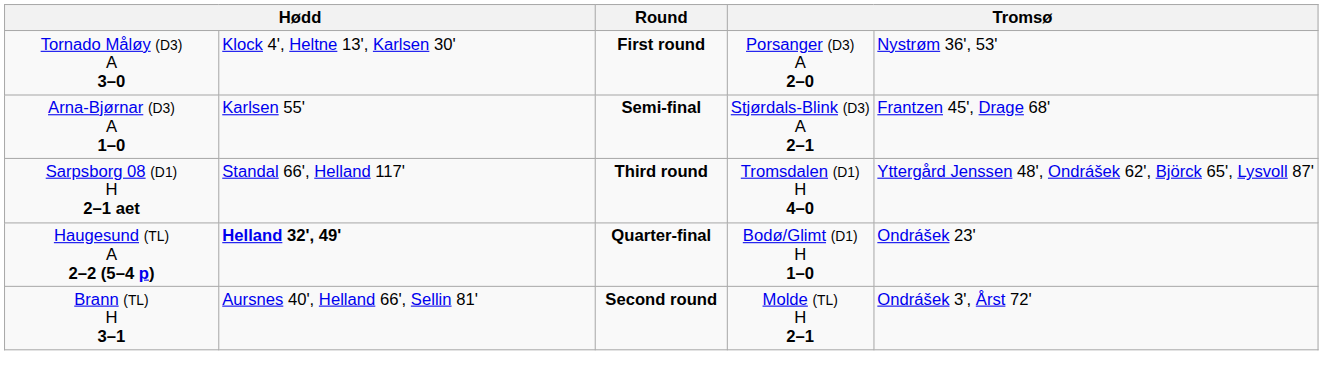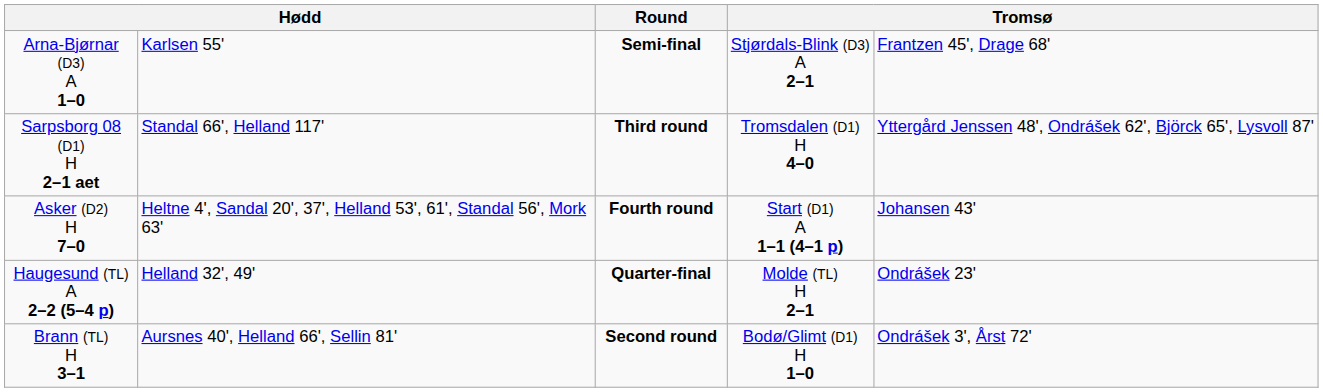 <table class=wikitable width=100% style="text-align:center">
 <tr valign=top>
 <th colspan=2 width=45%>Hødd</th>
 <th width=10%>Round</th>
 <th colspan=2 width=45%>Tromsø</th>
-</tr>
-<tr valign=top>
-<td><a href='#'>Tornado Måløy</a> <small>(D3)</small><br>A<br><strong>3–0</strong></td>
-<td align=left><a href='#'>Klock</a> 4', <a href='#'>Heltne</a> 13', <a href='#'>Karlsen</a> 30'</td>
-<td><strong>First round</strong></td>
-<td><a href='#'>Porsanger</a> <small>(D3)</small><br>A<br><strong>2–0</strong></td>
-<td align=left><a href='#'>Nystrøm</a> 36', 53'</td>
 </tr>
 <tr valign=top>
 <td><a href='#'>Arna-Bjørnar</a> <small>(D3)</small><br>A<br><strong>1–0</strong></td>
 <td align=left><a href='#'>Karlsen</a> 55'</td>
 <td><strong>Semi-final</strong></td>
 <td><a href='#'>Stjørdals-Blink</a> <small>(D3)</small><br>A<br><strong>2–1</strong></td>
 <td align=left><a href='#'>Frantzen</a> 45', <a href='#'>Drage</a> 68'</td>
 </tr>
 <tr valign=top>
 <td><a href='#'>Sarpsborg 08</a> <small>(D1)</small><br>H<br><strong>2–1 aet</strong></td>
 <td align=left><a href='#'>Standal</a> 66', <a href='#'>Helland</a> 117'</td>
 <td><strong>Third round</strong></td>
 <td><a href='#'>Tromsdalen</a> <small>(D1)</small><br>H<br><strong>4–0</strong></td>
 <td align=left><a href='#'>Yttergård Jenssen</a> 48', <a href='#'>Ondrášek</a> 62', <a href='#'>Björck</a> 65', <a href='#'>Lysvoll</a> 87'</td>
 </tr>
 <tr valign=top>
+<td><a href='#'>Asker</a> <small>(D2)</small><br>H<br><strong>7–0</strong></td>
+<td align=left><a href='#'>Heltne</a> 4', <a href='#'>Sandal</a> 20', 37', <a href='#'>Helland</a> 53', 61', <a href='#'>Standal</a> 56', <a href='#'>Mork</a> 63'</td>
+<td><strong>Fourth round</strong></td>
+<td><a href='#'>Start</a> <small>(D1)</small><br>A<br><strong>1–1 (4–1 <a href='#'>p</a>)</strong></td>
+<td align=left><a href='#'>Johansen</a> 43'</td>
+</tr>
+<tr valign=top>
 <td><a href='#'>Haugesund</a> <small>(TL)</small><br>A<br><strong>2–2 (5–4 <a href='#'>p</a>)</strong></td>
-<td align=left><strong><a href='#'>Helland</a> 32', 49'</strong></td>
+<td align=left><a href='#'>Helland</a> 32', 49'</td>
 <td><strong>Quarter-final</strong></td>
-<td><a href='#'>Bodø/Glimt</a> <small>(D1)</small><br>H<br><strong>1–0</strong></td>
+<td><a href='#'>Molde</a> <small>(TL)</small><br>H<br><strong>2–1</strong></td>
 <td align=left><a href='#'>Ondrášek</a> 23'</td>
 </tr>
 <tr valign=top>
 <td><a href='#'>Brann</a> <small>(TL)</small><br>H<br><strong>3–1</strong></td>
 <td align=left><a href='#'>Aursnes</a> 40', <a href='#'>Helland</a> 66', <a href='#'>Sellin</a> 81'</td>
 <td><strong>Second round</strong></td>
-<td><a href='#'>Molde</a> <small>(TL)</small><br>H<br><strong>2–1</strong></td>
+<td><a href='#'>Bodø/Glimt</a> <small>(D1)</small><br>H<br><strong>1–0</strong></td>
 <td align=left><a href='#'>Ondrášek</a> 3', <a href='#'>Årst</a> 72'</td>
 </tr>
 </table>
